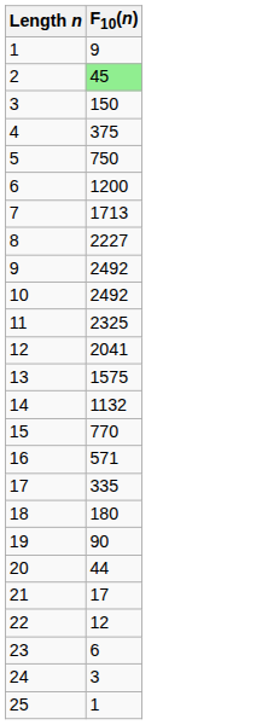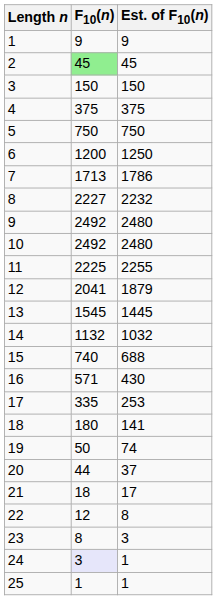 <table class="wikitable" style="float:left; margin-right:1em">
 <tr>
 <th>Length <em>n</em></th>
 <th>F<sub>10</sub>(<em>n</em>)</th>
+<th>Est. of F<sub>10</sub>(<em>n</em>)</th>
 </tr>
 <tr>
 <td>1</td>
+<td>9</td>
 <td>9</td>
 </tr>
 <tr>
 <td>2</td>
 <td style="background: lightgreen;">45</td>
+<td>45</td>
 </tr>
 <tr>
 <td>3</td>
+<td>150</td>
 <td>150</td>
 </tr>
 <tr>
 <td>4</td>
 <td>375</td>
+<td>375</td>
 </tr>
 <tr>
 <td>5</td>
+<td>750</td>
 <td>750</td>
 </tr>
 <tr>
 <td>6</td>
 <td>1200</td>
+<td>1250</td>
 </tr>
 <tr>
 <td>7</td>
 <td>1713</td>
+<td>1786</td>
 </tr>
 <tr>
 <td>8</td>
 <td>2227</td>
+<td>2232</td>
 </tr>
 <tr>
 <td>9</td>
 <td>2492</td>
+<td>2480</td>
 </tr>
 <tr>
 <td>10</td>
 <td>2492</td>
+<td>2480</td>
 </tr>
 <tr>
 <td>11</td>
-<td>2325</td>
+<td>2225</td>
+<td>2255</td>
 </tr>
 <tr>
 <td>12</td>
 <td>2041</td>
+<td>1879</td>
 </tr>
 <tr>
 <td>13</td>
-<td>1575</td>
+<td>1545</td>
+<td>1445</td>
 </tr>
 <tr>
 <td>14</td>
 <td>1132</td>
+<td>1032</td>
 </tr>
 <tr>
 <td>15</td>
-<td>770</td>
+<td>740</td>
+<td>688</td>
 </tr>
 <tr>
 <td>16</td>
 <td>571</td>
+<td>430</td>
 </tr>
 <tr>
 <td>17</td>
 <td>335</td>
+<td>253</td>
 </tr>
 <tr>
 <td>18</td>
 <td>180</td>
+<td>141</td>
 </tr>
 <tr>
 <td>19</td>
-<td>90</td>
+<td>50</td>
+<td>74</td>
 </tr>
 <tr>
 <td>20</td>
 <td>44</td>
+<td>37</td>
 </tr>
 <tr>
 <td>21</td>
+<td>18</td>
 <td>17</td>
 </tr>
 <tr>
 <td>22</td>
 <td>12</td>
+<td>8</td>
 </tr>
 <tr>
 <td>23</td>
-<td>6</td>
+<td>8</td>
+<td>3</td>
 </tr>
 <tr>
 <td>24</td>
-<td>3</td>
+<td style="background: lavender;">3</td>
+<td>1</td>
 </tr>
 <tr>
 <td>25</td>
 <td>1</td>
+<td>1</td>
 </tr>
 </table>
